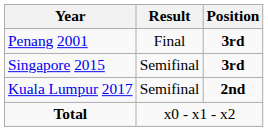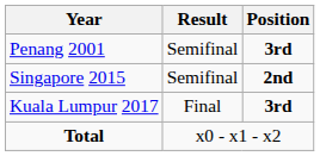 <table class="wikitable" style="text-align: left;">
 <tr>
 <th>Year</th>
 <th>Result</th>
 <th>Position</th>
 </tr>
 <tr>
 <td> <a href='#'>Penang</a> <a href='#'>2001</a></td>
-<td align=center>Final</td>
+<td align=center>Semifinal</td>
 <td align=center> <strong>3rd</strong></td>
 </tr>
 <tr>
 <td> <a href='#'>Singapore</a> <a href='#'>2015</a></td>
 <td align=center>Semifinal</td>
-<td align=center> <strong>3rd</strong></td>
+<td align=center> <strong>2nd</strong></td>
 </tr>
 <tr>
 <td> <a href='#'>Kuala Lumpur</a> <a href='#'>2017</a></td>
-<td align=center>Semifinal</td>
-<td align=center> <strong>2nd</strong></td>
+<td align=center>Final</td>
+<td align=center> <strong>3rd</strong></td>
 </tr>
 <tr>
 <td align=center><strong>Total</strong></td>
 <td colspan="4" align="center">x0 - x1 - x2</td>
 </tr>
 </table>
